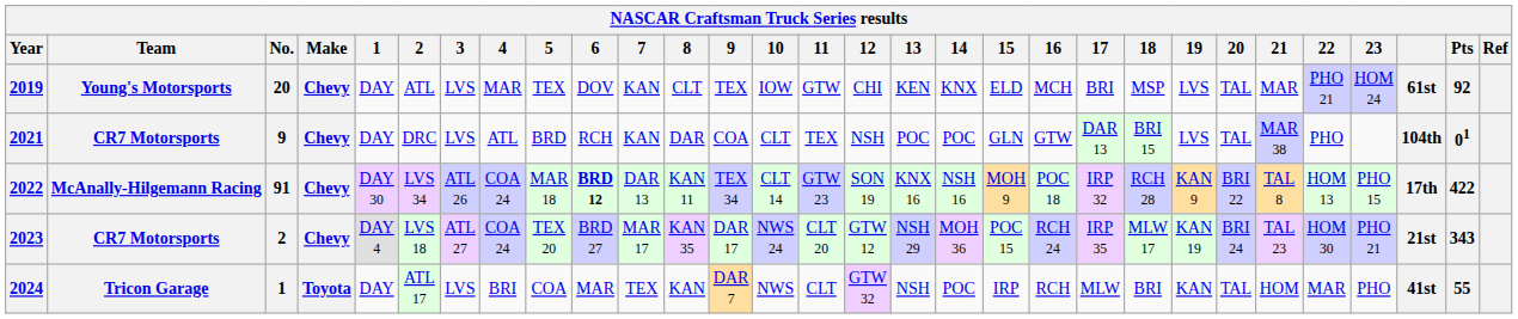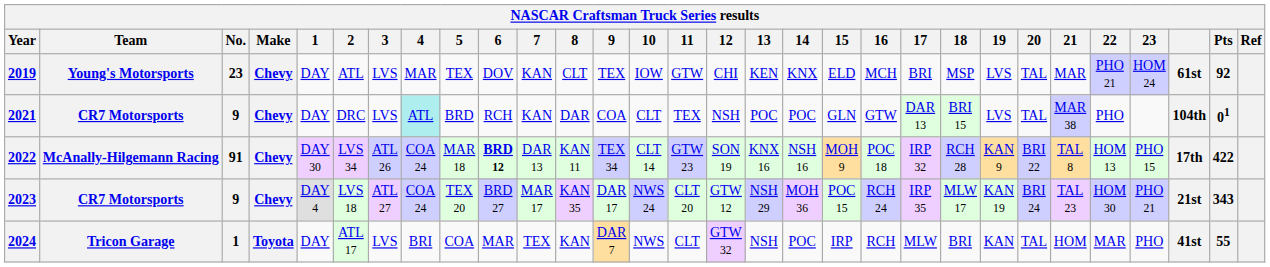 <table class="wikitable" style="text-align:center; font-size:75%">
 <tr>
 <th colspan=30><a href='#'>NASCAR Craftsman Truck Series</a> results</th>
 </tr>
 <tr>
 <th>Year</th>
 <th>Team</th>
 <th>No.</th>
 <th>Make</th>
 <th>1</th>
 <th>2</th>
 <th>3</th>
 <th>4</th>
 <th>5</th>
 <th>6</th>
 <th>7</th>
 <th>8</th>
 <th>9</th>
 <th>10</th>
 <th>11</th>
 <th>12</th>
 <th>13</th>
 <th>14</th>
 <th>15</th>
 <th>16</th>
 <th>17</th>
 <th>18</th>
 <th>19</th>
 <th>20</th>
 <th>21</th>
 <th>22</th>
 <th>23</th>
 <th></th>
 <th>Pts</th>
 <th>Ref</th>
 </tr>
 <tr>
 <th><a href='#'>2019</a></th>
 <th><a href='#'>Young's Motorsports</a></th>
-<th>20</th>
+<th>23</th>
 <th><a href='#'>Chevy</a></th>
 <td><a href='#'>DAY</a></td>
 <td><a href='#'>ATL</a></td>
 <td><a href='#'>LVS</a></td>
 <td><a href='#'>MAR</a></td>
 <td><a href='#'>TEX</a></td>
 <td><a href='#'>DOV</a></td>
 <td><a href='#'>KAN</a></td>
 <td><a href='#'>CLT</a></td>
 <td><a href='#'>TEX</a></td>
 <td><a href='#'>IOW</a></td>
 <td><a href='#'>GTW</a></td>
 <td><a href='#'>CHI</a></td>
 <td><a href='#'>KEN</a></td>
 <td><a href='#'>KNX</a></td>
 <td><a href='#'>ELD</a></td>
 <td><a href='#'>MCH</a></td>
 <td><a href='#'>BRI</a></td>
 <td><a href='#'>MSP</a></td>
 <td><a href='#'>LVS</a></td>
 <td><a href='#'>TAL</a></td>
 <td><a href='#'>MAR</a></td>
 <td style="background:#CFCFFF;"><a href='#'>PHO</a><br><small>21</small></td>
 <td style="background:#CFCFFF;"><a href='#'>HOM</a><br><small>24</small></td>
 <th>61st</th>
 <th>92</th>
 <th></th>
 </tr>
 <tr>
 <th><a href='#'>2021</a></th>
 <th><a href='#'>CR7 Motorsports</a></th>
 <th>9</th>
 <th><a href='#'>Chevy</a></th>
 <td><a href='#'>DAY</a></td>
 <td><a href='#'>DRC</a></td>
 <td><a href='#'>LVS</a></td>
-<td><a href='#'>ATL</a></td>
+<td style="background: paleturquoise;"><a href='#'>ATL</a></td>
 <td><a href='#'>BRD</a></td>
 <td><a href='#'>RCH</a></td>
 <td><a href='#'>KAN</a></td>
 <td><a href='#'>DAR</a></td>
 <td><a href='#'>COA</a></td>
 <td><a href='#'>CLT</a></td>
 <td><a href='#'>TEX</a></td>
 <td><a href='#'>NSH</a></td>
 <td><a href='#'>POC</a></td>
 <td><a href='#'>POC</a></td>
 <td><a href='#'>GLN</a></td>
 <td><a href='#'>GTW</a></td>
 <td style="background:#DFFFDF;"><a href='#'>DAR</a><br><small>13</small></td>
 <td style="background:#DFFFDF;"><a href='#'>BRI</a><br><small>15</small></td>
 <td><a href='#'>LVS</a></td>
 <td><a href='#'>TAL</a></td>
 <td style="background:#CFCFFF;"><a href='#'>MAR</a><br><small>38</small></td>
 <td><a href='#'>PHO</a></td>
 <td></td>
 <th>104th</th>
 <th>0<sup>1</sup></th>
 <th></th>
 </tr>
 <tr>
 <th><a href='#'>2022</a></th>
 <th><a href='#'>McAnally-Hilgemann Racing</a></th>
 <th>91</th>
 <th><a href='#'>Chevy</a></th>
 <td style="background:#EFCFFF;"><a href='#'>DAY</a><br><small>30</small></td>
 <td style="background:#EFCFFF;"><a href='#'>LVS</a><br><small>34</small></td>
 <td style="background:#CFCFFF;"><a href='#'>ATL</a><br><small>26</small></td>
 <td style="background:#CFCFFF;"><a href='#'>COA</a><br><small>24</small></td>
 <td style="background:#DFFFDF;"><a href='#'>MAR</a><br><small>18</small></td>
 <td style="background:#DFFFDF;"><strong><a href='#'>BRD</a><br><small>12</small></strong></td>
 <td style="background:#DFFFDF;"><a href='#'>DAR</a><br><small>13</small></td>
 <td style="background:#DFFFDF;"><a href='#'>KAN</a><br><small>11</small></td>
 <td style="background:#CFCFFF;"><a href='#'>TEX</a><br><small>34</small></td>
 <td style="background:#DFFFDF;"><a href='#'>CLT</a><br><small>14</small></td>
 <td style="background:#CFCFFF;"><a href='#'>GTW</a><br><small>23</small></td>
 <td style="background:#DFFFDF;"><a href='#'>SON</a><br><small>19</small></td>
 <td style="background:#DFFFDF;"><a href='#'>KNX</a><br><small>16</small></td>
 <td style="background:#DFFFDF;"><a href='#'>NSH</a><br><small>16</small></td>
 <td style="background:#FFDF9F;"><a href='#'>MOH</a><br><small>9</small></td>
 <td style="background:#DFFFDF;"><a href='#'>POC</a><br><small>18</small></td>
 <td style="background:#EFCFFF;"><a href='#'>IRP</a><br><small>32</small></td>
 <td style="background:#CFCFFF;"><a href='#'>RCH</a><br><small>28</small></td>
 <td style="background:#FFDF9F;"><a href='#'>KAN</a><br><small>9</small></td>
 <td style="background:#CFCFFF;"><a href='#'>BRI</a><br><small>22</small></td>
 <td style="background:#FFDF9F;"><a href='#'>TAL</a><br><small>8</small></td>
 <td style="background:#DFFFDF;"><a href='#'>HOM</a><br><small>13</small></td>
 <td style="background:#DFFFDF;"><a href='#'>PHO</a><br><small>15</small></td>
 <th>17th</th>
 <th>422</th>
 <th></th>
 </tr>
 <tr>
 <th><a href='#'>2023</a></th>
 <th><a href='#'>CR7 Motorsports</a></th>
-<th>2</th>
+<th>9</th>
 <th><a href='#'>Chevy</a></th>
 <td style="background:#DFDFDF;"><a href='#'>DAY</a><br><small>4</small></td>
 <td style="background:#DFFFDF;"><a href='#'>LVS</a><br><small>18</small></td>
 <td style="background:#EFCFFF;"><a href='#'>ATL</a><br><small>27</small></td>
 <td style="background:#CFCFFF;"><a href='#'>COA</a><br><small>24</small></td>
 <td style="background:#DFFFDF;"><a href='#'>TEX</a><br><small>20</small></td>
 <td style="background:#CFCFFF;"><a href='#'>BRD</a><br><small>27</small></td>
 <td style="background:#DFFFDF;"><a href='#'>MAR</a><br><small>17</small></td>
 <td style="background:#EFCFFF;"><a href='#'>KAN</a><br><small>35</small></td>
 <td style="background:#DFFFDF;"><a href='#'>DAR</a><br><small>17</small></td>
 <td style="background:#CFCFFF;"><a href='#'>NWS</a><br><small>24</small></td>
 <td style="background:#DFFFDF;"><a href='#'>CLT</a><br><small>20</small></td>
 <td style="background:#DFFFDF;"><a href='#'>GTW</a><br><small>12</small></td>
 <td style="background:#CFCFFF;"><a href='#'>NSH</a><br><small>29</small></td>
 <td style="background:#EFCFFF;"><a href='#'>MOH</a><br><small>36</small></td>
 <td style="background:#DFFFDF;"><a href='#'>POC</a><br><small>15</small></td>
 <td style="background:#CFCFFF;"><a href='#'>RCH</a><br><small>24</small></td>
 <td style="background:#EFCFFF;"><a href='#'>IRP</a><br><small>35</small></td>
 <td style="background:#DFFFDF;"><a href='#'>MLW</a><br><small>17</small></td>
 <td style="background:#DFFFDF;"><a href='#'>KAN</a><br><small>19</small></td>
 <td style="background:#CFCFFF;"><a href='#'>BRI</a><br><small>24</small></td>
 <td style="background:#EFCFFF;"><a href='#'>TAL</a><br><small>23</small></td>
 <td style="background:#CFCFFF;"><a href='#'>HOM</a><br><small>30</small></td>
 <td style="background:#CFCFFF;"><a href='#'>PHO</a><br><small>21</small></td>
 <th>21st</th>
 <th>343</th>
 <th></th>
 </tr>
 <tr>
 <th><a href='#'>2024</a></th>
 <th><a href='#'>Tricon Garage</a></th>
 <th>1</th>
 <th><a href='#'>Toyota</a></th>
 <td><a href='#'>DAY</a></td>
 <td style="background:#DFFFDF;"><a href='#'>ATL</a><br><small>17</small></td>
 <td><a href='#'>LVS</a></td>
 <td><a href='#'>BRI</a></td>
 <td><a href='#'>COA</a></td>
 <td><a href='#'>MAR</a></td>
 <td><a href='#'>TEX</a></td>
 <td><a href='#'>KAN</a></td>
 <td style="background:#FFDF9F;"><a href='#'>DAR</a><br><small>7</small></td>
 <td><a href='#'>NWS</a></td>
 <td><a href='#'>CLT</a></td>
 <td style="background:#EFCFFF;"><a href='#'>GTW</a><br><small>32</small></td>
 <td><a href='#'>NSH</a></td>
 <td><a href='#'>POC</a></td>
 <td><a href='#'>IRP</a></td>
 <td><a href='#'>RCH</a></td>
 <td><a href='#'>MLW</a></td>
 <td><a href='#'>BRI</a></td>
 <td><a href='#'>KAN</a></td>
 <td><a href='#'>TAL</a></td>
 <td><a href='#'>HOM</a></td>
 <td><a href='#'>MAR</a></td>
 <td><a href='#'>PHO</a></td>
 <th>41st</th>
 <th>55</th>
 <th></th>
 </tr>
 </table>
